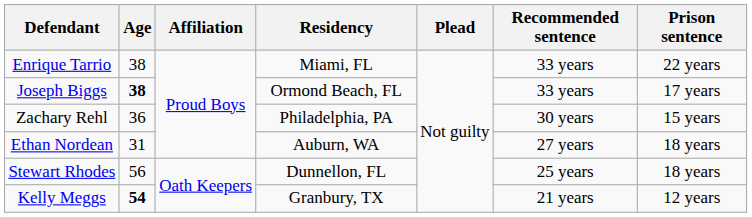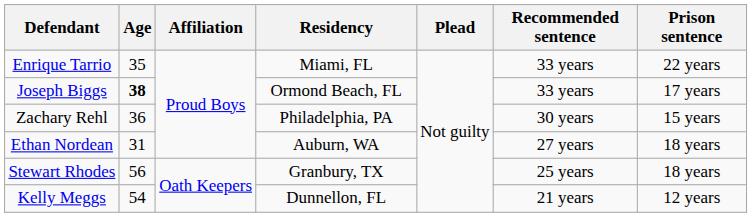 <table class="wikitable" style="text-align: center;">
 <tr>
 <th>Defendant</th>
 <th>Age</th>
 <th>Affiliation</th>
 <th style=min-width:9em>Residency</th>
 <th>Plead</th>
 <th style=max-width:8em>Recommended sentence</th>
 <th style=max-width:6em>Prison sentence</th>
 </tr>
 <tr>
 <td><a href='#'>Enrique Tarrio</a></td>
-<td>38</td>
+<td>35</td>
 <td rowspan=4 style="text-align: center;"><a href='#'>Proud Boys</a></td>
 <td>Miami, FL</td>
 <td rowspan=6>Not guilty</td>
 <td>33 years</td>
 <td>22 years</td>
 </tr>
 <tr>
 <td><a href='#'>Joseph Biggs</a></td>
 <td><strong>38</strong></td>
 <td>Ormond Beach, FL</td>
 <td>33 years</td>
 <td>17 years</td>
 </tr>
 <tr>
 <td>Zachary Rehl</td>
 <td>36</td>
 <td>Philadelphia, PA</td>
 <td>30 years</td>
 <td>15 years</td>
 </tr>
 <tr>
 <td><a href='#'>Ethan Nordean</a></td>
 <td>31</td>
 <td>Auburn, WA</td>
 <td>27 years</td>
 <td>18 years</td>
 </tr>
 <tr>
 <td><a href='#'>Stewart Rhodes</a></td>
 <td>56</td>
 <td rowspan=2 style="text-align: center;"><a href='#'>Oath Keepers</a></td>
-<td>Dunnellon, FL</td>
+<td>Granbury, TX</td>
 <td>25 years</td>
 <td>18 years</td>
 </tr>
 <tr>
 <td><a href='#'>Kelly Meggs</a></td>
-<td><strong>54</strong></td>
-<td>Granbury, TX</td>
+<td>54</td>
+<td>Dunnellon, FL</td>
 <td>21 years</td>
 <td>12 years</td>
 </tr>
 </table>
